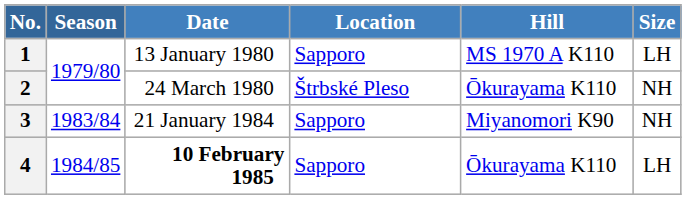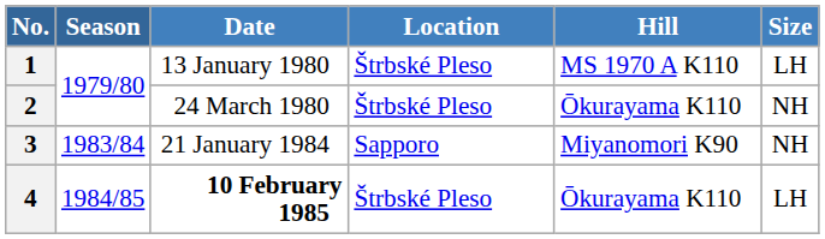 <table class="wikitable sortable" style="font-size:86%; line-height:15px; text-align:left; border:grey solid 1px; border-collapse:collapse; background:#ffffff;">
 <tr style="background:#efefef;">
 <th style="background-color:#369; color:white; width:10px;">No.</th>
 <th style="background-color:#369; color:white;  width:30px;">Season</th>
 <th style="background-color:#4180be; color:white; width:100px;">Date</th>
 <th style="background-color:#4180be; color:white; width:105px;">Location</th>
 <th style="background-color:#4180be; color:white; width:105px;">Hill</th>
 <th style="background-color:#4180be; color:white; width:25px;">Size</th>
 </tr>
 <tr>
 <th scope=row style="text-align:center;">1</th>
 <td align=center rowspan=2><a href='#'>1979/80</a></td>
 <td align=right>13 January 1980  </td>
-<td> <a href='#'>Sapporo</a></td>
+<td> <a href='#'>Štrbské Pleso</a></td>
 <td><a href='#'>MS 1970 A</a> K110</td>
 <td align=center>LH</td>
 </tr>
 <tr>
 <th scope=row style="text-align:center;">2</th>
 <td align=right>24 March 1980  </td>
 <td> <a href='#'>Štrbské Pleso</a></td>
 <td><a href='#'>Ōkurayama</a> K110</td>
 <td align=center>NH</td>
 </tr>
 <tr>
 <th scope=row style="text-align:center;">3</th>
 <td align=center><a href='#'>1983/84</a></td>
 <td align=right>21 January 1984  </td>
 <td> <a href='#'>Sapporo</a></td>
 <td><a href='#'>Miyanomori</a> K90</td>
 <td align=center>NH</td>
 </tr>
 <tr>
 <th scope=row style="text-align:center;">4</th>
 <td align=center><a href='#'>1984/85</a></td>
 <td align=right><strong>10 February 1985  </strong></td>
-<td> <a href='#'>Sapporo</a></td>
+<td> <a href='#'>Štrbské Pleso</a></td>
 <td><a href='#'>Ōkurayama</a> K110</td>
 <td align=center>LH</td>
 </tr>
 </table>
